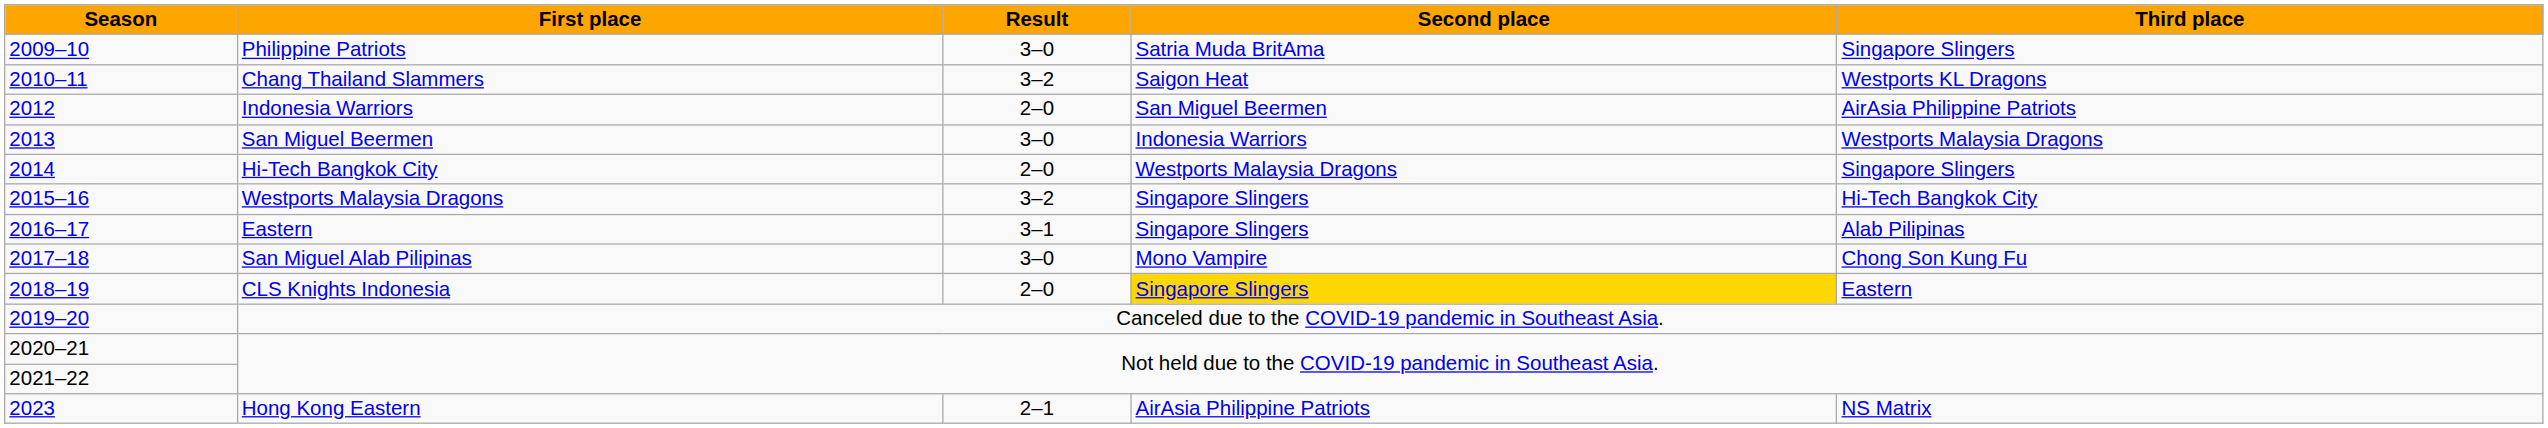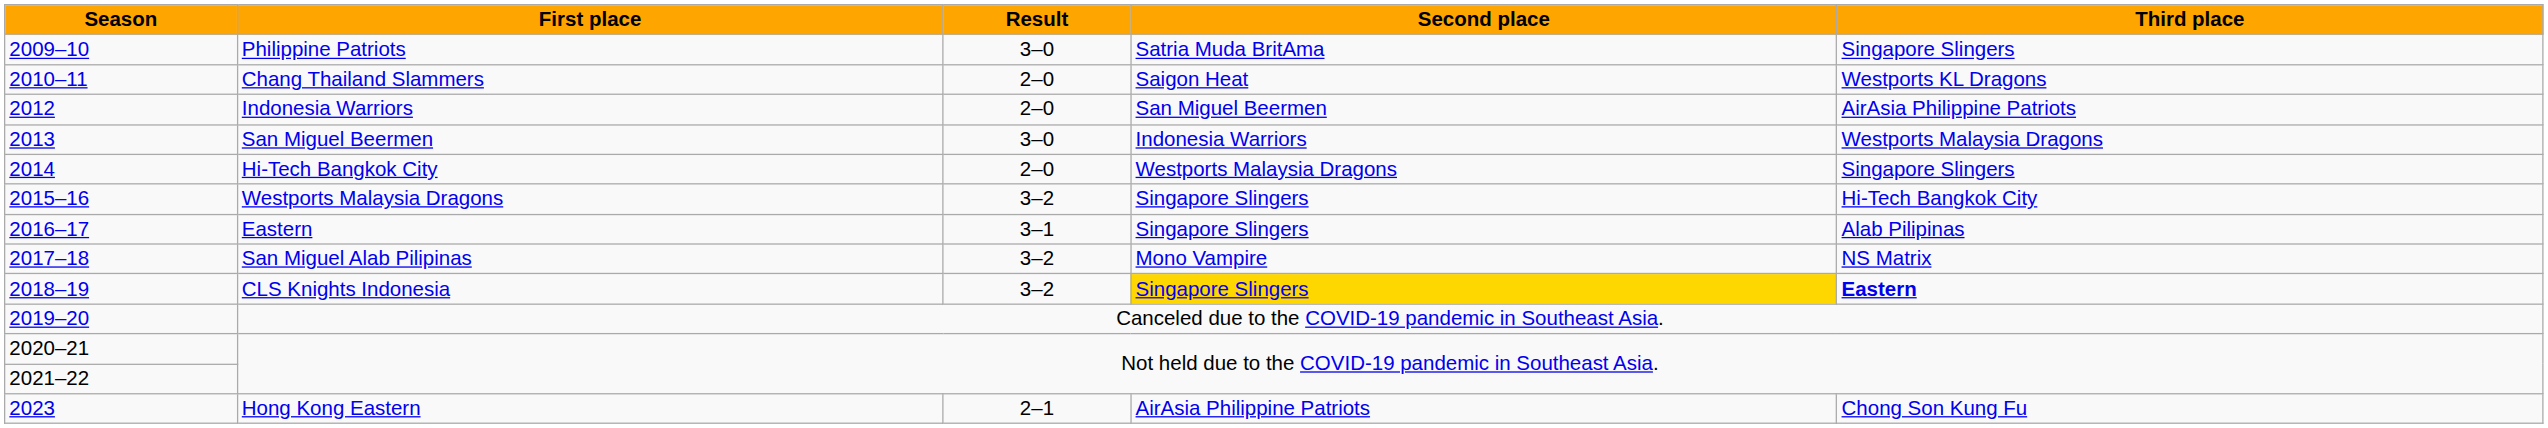 <table class="wikitable" style="text-align:left; line-height:16px; width:100%;">
 <tr>
 <th style="background:#ffa500;">Season</th>
 <th style="background:#ffa500;">First place</th>
 <th style="background:#ffa500;">Result</th>
 <th style="background:#ffa500;">Second place</th>
 <th style="background:#ffa500;">Third place</th>
 </tr>
 <tr>
 <td><a href='#'>2009–10</a></td>
 <td> <a href='#'>Philippine Patriots</a></td>
 <td align=center>3–0</td>
 <td> <a href='#'>Satria Muda BritAma</a></td>
 <td> <a href='#'>Singapore Slingers</a></td>
 </tr>
 <tr>
 <td><a href='#'>2010–11</a></td>
 <td> <a href='#'>Chang Thailand Slammers</a></td>
-<td align=center>3–2</td>
+<td align=center>2–0</td>
 <td> <a href='#'>Saigon Heat</a></td>
 <td> <a href='#'>Westports KL Dragons</a></td>
 </tr>
 <tr>
 <td><a href='#'>2012</a></td>
 <td> <a href='#'>Indonesia Warriors</a></td>
 <td align=center>2–0</td>
 <td> <a href='#'>San Miguel Beermen</a></td>
 <td> <a href='#'>AirAsia Philippine Patriots</a></td>
 </tr>
 <tr>
 <td><a href='#'>2013</a></td>
 <td> <a href='#'>San Miguel Beermen</a></td>
 <td align=center>3–0</td>
 <td> <a href='#'>Indonesia Warriors</a></td>
 <td> <a href='#'>Westports Malaysia Dragons</a></td>
 </tr>
 <tr>
 <td><a href='#'>2014</a></td>
 <td> <a href='#'>Hi-Tech Bangkok City</a></td>
 <td align=center>2–0</td>
 <td> <a href='#'>Westports Malaysia Dragons</a></td>
 <td> <a href='#'>Singapore Slingers</a></td>
 </tr>
 <tr>
 <td><a href='#'>2015–16</a></td>
 <td> <a href='#'>Westports Malaysia Dragons</a></td>
 <td align=center>3–2</td>
 <td> <a href='#'>Singapore Slingers</a></td>
 <td> <a href='#'>Hi-Tech Bangkok City</a></td>
 </tr>
 <tr>
 <td><a href='#'>2016–17</a></td>
 <td> <a href='#'>Eastern</a></td>
 <td align=center>3–1</td>
 <td> <a href='#'>Singapore Slingers</a></td>
 <td> <a href='#'>Alab Pilipinas</a></td>
 </tr>
 <tr>
 <td><a href='#'>2017–18</a></td>
 <td> <a href='#'>San Miguel Alab Pilipinas</a></td>
-<td align=center>3–0</td>
+<td align=center>3–2</td>
 <td> <a href='#'>Mono Vampire</a></td>
-<td> <a href='#'>Chong Son Kung Fu</a></td>
+<td> <a href='#'>NS Matrix</a></td>
 </tr>
 <tr>
 <td><a href='#'>2018–19</a></td>
 <td> <a href='#'>CLS Knights Indonesia</a></td>
-<td align=center>2–0</td>
+<td align=center>3–2</td>
 <td style="background: gold;"> <a href='#'>Singapore Slingers</a></td>
-<td> <a href='#'>Eastern</a></td>
+<td><strong> <a href='#'>Eastern</a></strong></td>
 </tr>
 <tr>
 <td><a href='#'>2019–20</a></td>
 <td colspan="5" align=center>Canceled due to the <a href='#'>COVID-19 pandemic in Southeast Asia</a>.</td>
 </tr>
 <tr>
 <td>2020–21</td>
 <td colspan="5" rowspan="2" align=center>Not held due to the <a href='#'>COVID-19 pandemic in Southeast Asia</a>.</td>
 </tr>
 <tr>
 <td>2021–22</td>
 </tr>
 <tr>
 <td><a href='#'>2023</a></td>
 <td> <a href='#'>Hong Kong Eastern</a></td>
 <td align=center>2–1</td>
 <td> <a href='#'>AirAsia Philippine Patriots</a></td>
-<td> <a href='#'>NS Matrix</a></td>
+<td> <a href='#'>Chong Son Kung Fu</a></td>
 </tr>
 </table>
